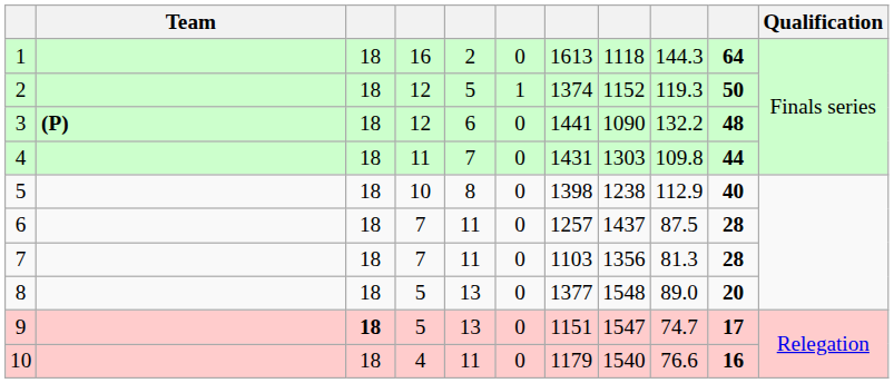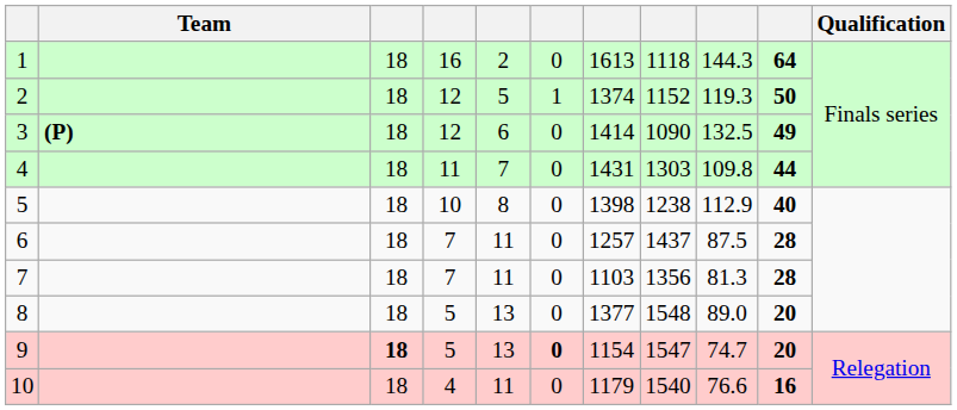 <table class="wikitable" style="text-align:center; margin-bottom:0">
 <tr>
 <th style="width:10px"></th>
 <th style="width:35%;">Team</th>
 <th style="width:30px;"></th>
 <th style="width:30px;"></th>
 <th style="width:30px;"></th>
 <th style="width:30px;"></th>
 <th style="width:30px;"></th>
 <th style="width:30px;"></th>
 <th style="width:30px;"></th>
 <th style="width:30px;"></th>
 <th>Qualification</th>
 </tr>
 <tr style="background:#ccffcc;">
 <td>1</td>
 <td style="text-align:left;"></td>
 <td>18</td>
 <td>16</td>
 <td>2</td>
 <td>0</td>
 <td>1613</td>
 <td>1118</td>
 <td>144.3</td>
 <td><strong>64</strong></td>
 <td rowspan=4>Finals series</td>
 </tr>
 <tr style="background:#ccffcc;">
 <td>2</td>
 <td style="text-align:left;"></td>
 <td>18</td>
 <td>12</td>
 <td>5</td>
 <td>1</td>
 <td>1374</td>
 <td>1152</td>
 <td>119.3</td>
 <td><strong>50</strong></td>
 </tr>
 <tr style="background:#ccffcc;">
 <td>3</td>
 <td style="text-align:left;"> <strong>(P)</strong></td>
 <td>18</td>
 <td>12</td>
 <td>6</td>
 <td>0</td>
-<td>1441</td>
+<td>1414</td>
 <td>1090</td>
-<td>132.2</td>
-<td><strong>48</strong></td>
+<td>132.5</td>
+<td><strong>49</strong></td>
 </tr>
 <tr style="background:#ccffcc;">
 <td>4</td>
 <td style="text-align:left;"></td>
 <td>18</td>
 <td>11</td>
 <td>7</td>
 <td>0</td>
 <td>1431</td>
 <td>1303</td>
 <td>109.8</td>
 <td><strong>44</strong></td>
 </tr>
 <tr>
 <td>5</td>
 <td style="text-align:left;"></td>
 <td>18</td>
 <td>10</td>
 <td>8</td>
 <td>0</td>
 <td>1398</td>
 <td>1238</td>
 <td>112.9</td>
 <td><strong>40</strong></td>
 </tr>
 <tr>
 <td>6</td>
 <td style="text-align:left;"></td>
 <td>18</td>
 <td>7</td>
 <td>11</td>
 <td>0</td>
 <td>1257</td>
 <td>1437</td>
 <td>87.5</td>
 <td><strong>28</strong></td>
 </tr>
 <tr>
 <td>7</td>
 <td style="text-align:left;"></td>
 <td>18</td>
 <td>7</td>
 <td>11</td>
 <td>0</td>
 <td>1103</td>
 <td>1356</td>
 <td>81.3</td>
 <td><strong>28</strong></td>
 </tr>
 <tr>
 <td>8</td>
 <td style="text-align:left;"></td>
 <td>18</td>
 <td>5</td>
 <td>13</td>
 <td>0</td>
 <td>1377</td>
 <td>1548</td>
 <td>89.0</td>
 <td><strong>20</strong></td>
 </tr>
 <tr style="background:#FFCCCC;">
 <td>9</td>
 <td style="text-align:left;"></td>
 <td><strong>18</strong></td>
 <td>5</td>
 <td>13</td>
-<td>0</td>
-<td>1151</td>
+<td><strong>0</strong></td>
+<td>1154</td>
 <td>1547</td>
 <td>74.7</td>
-<td><strong>17</strong></td>
+<td><strong>20</strong></td>
 <td rowspan=2><a href='#'>Relegation</a></td>
 </tr>
 <tr style="background:#FFCCCC;">
 <td>10</td>
 <td style="text-align:left;"></td>
 <td>18</td>
 <td>4</td>
 <td>11</td>
 <td>0</td>
 <td>1179</td>
 <td>1540</td>
 <td>76.6</td>
 <td><strong>16</strong></td>
 </tr>
 </table>
